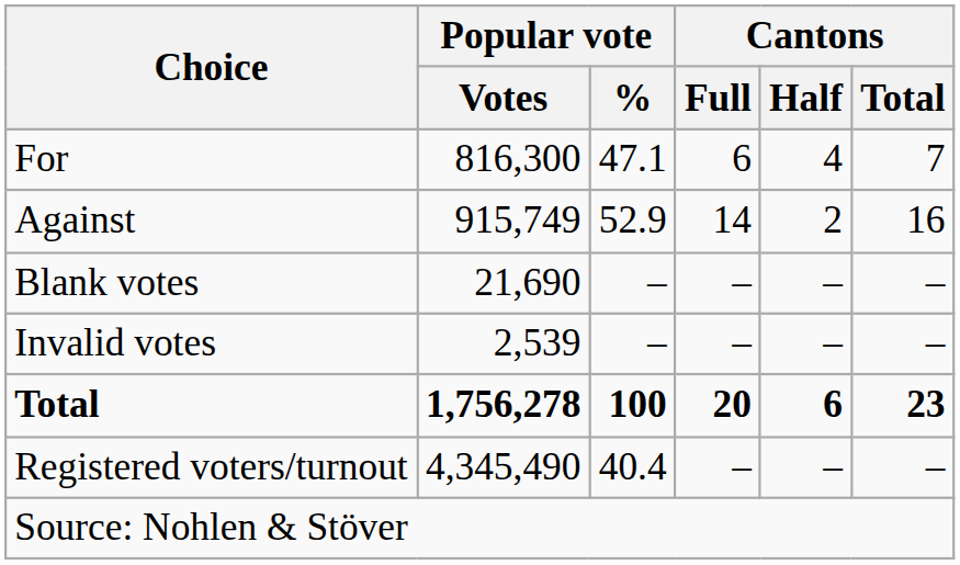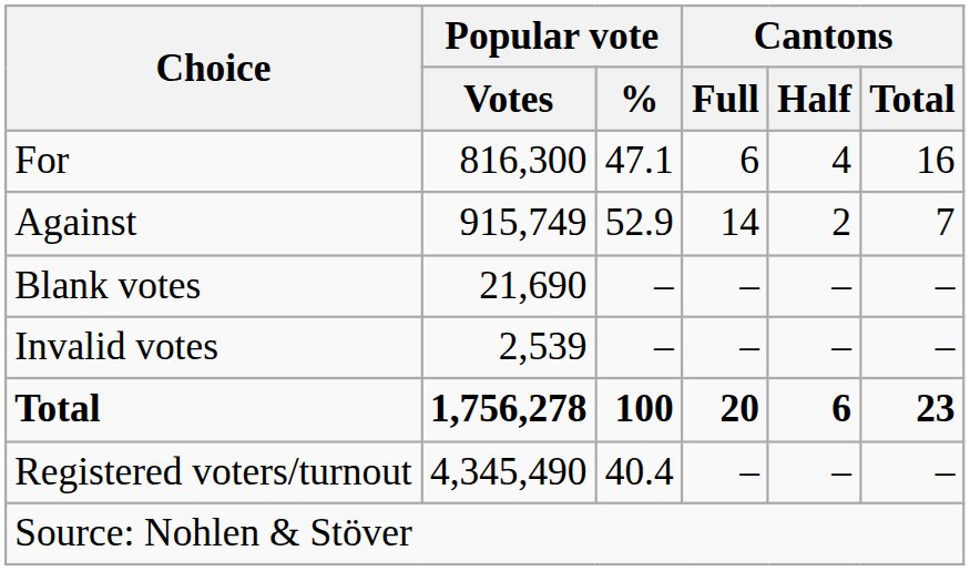 <table class=wikitable style=text-align:right>
 <tr>
 <th rowspan=2>Choice</th>
 <th colspan=2>Popular vote</th>
 <th colspan=3>Cantons</th>
 </tr>
 <tr>
 <th>Votes</th>
 <th>%</th>
 <th>Full</th>
 <th>Half</th>
 <th>Total</th>
 </tr>
 <tr>
 <td align=left>For</td>
 <td>816,300</td>
 <td>47.1</td>
 <td>6</td>
 <td>4</td>
-<td>7</td>
+<td>16</td>
 </tr>
 <tr>
 <td align=left>Against</td>
 <td>915,749</td>
 <td>52.9</td>
 <td>14</td>
 <td>2</td>
-<td>16</td>
+<td>7</td>
 </tr>
 <tr>
 <td align=left>Blank votes</td>
 <td>21,690</td>
 <td>–</td>
 <td>–</td>
 <td>–</td>
 <td>–</td>
 </tr>
 <tr>
 <td align=left>Invalid votes</td>
 <td>2,539</td>
 <td>–</td>
 <td>–</td>
 <td>–</td>
 <td>–</td>
 </tr>
 <tr>
 <td align=left><strong>Total</strong></td>
 <td><strong>1,756,278</strong></td>
 <td><strong>100</strong></td>
 <td><strong>20</strong></td>
 <td><strong>6</strong></td>
 <td><strong>23</strong></td>
 </tr>
 <tr>
 <td align=left>Registered voters/turnout</td>
 <td>4,345,490</td>
 <td>40.4</td>
 <td>–</td>
 <td>–</td>
 <td>–</td>
 </tr>
 <tr>
 <td align=left colspan=11>Source: Nohlen & Stöver</td>
 </tr>
 </table>
